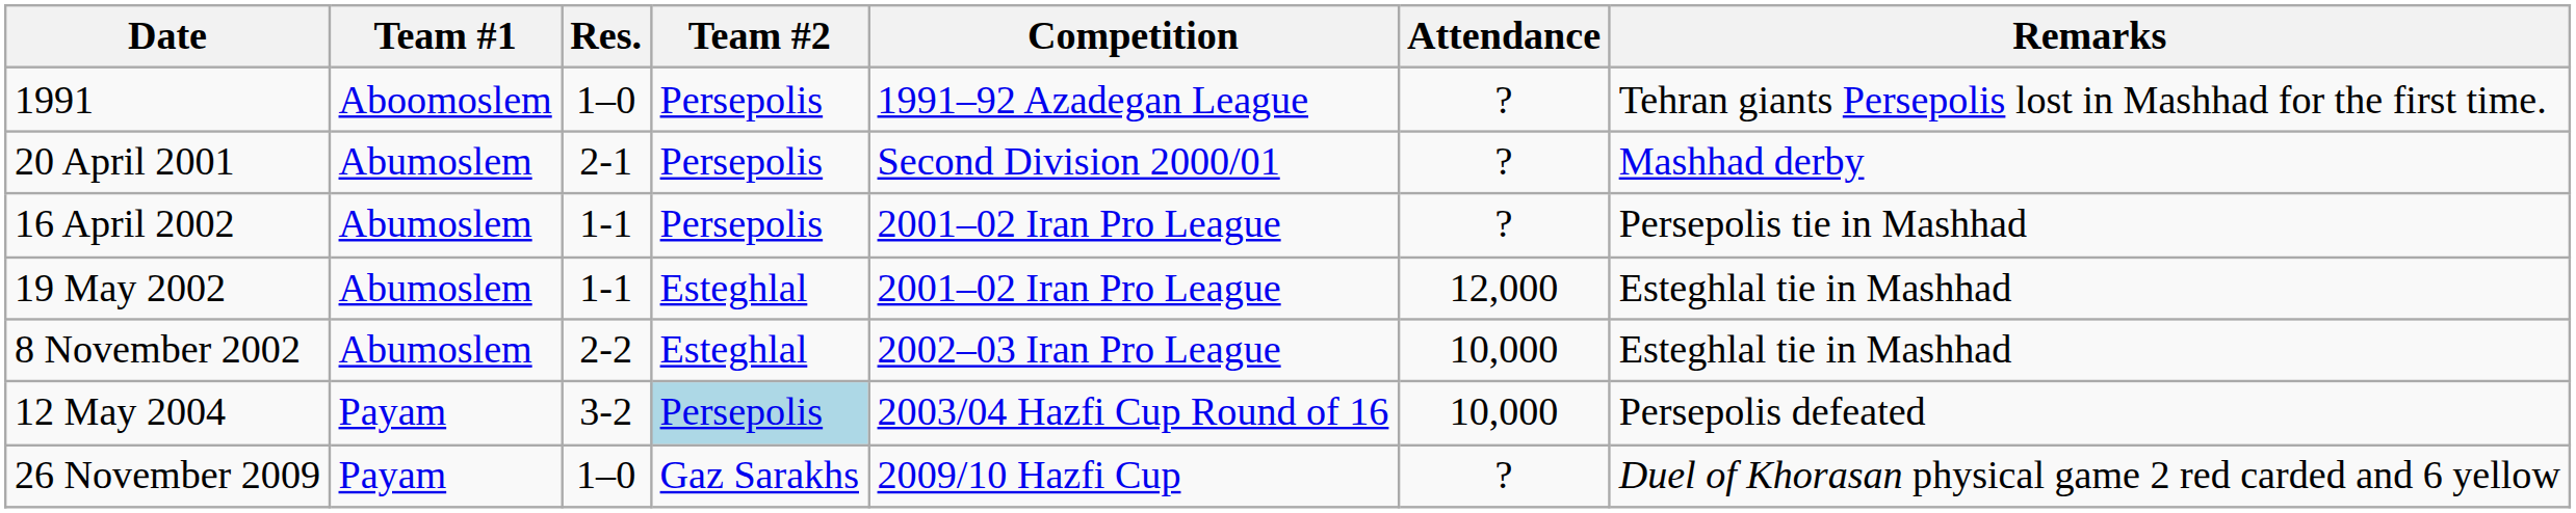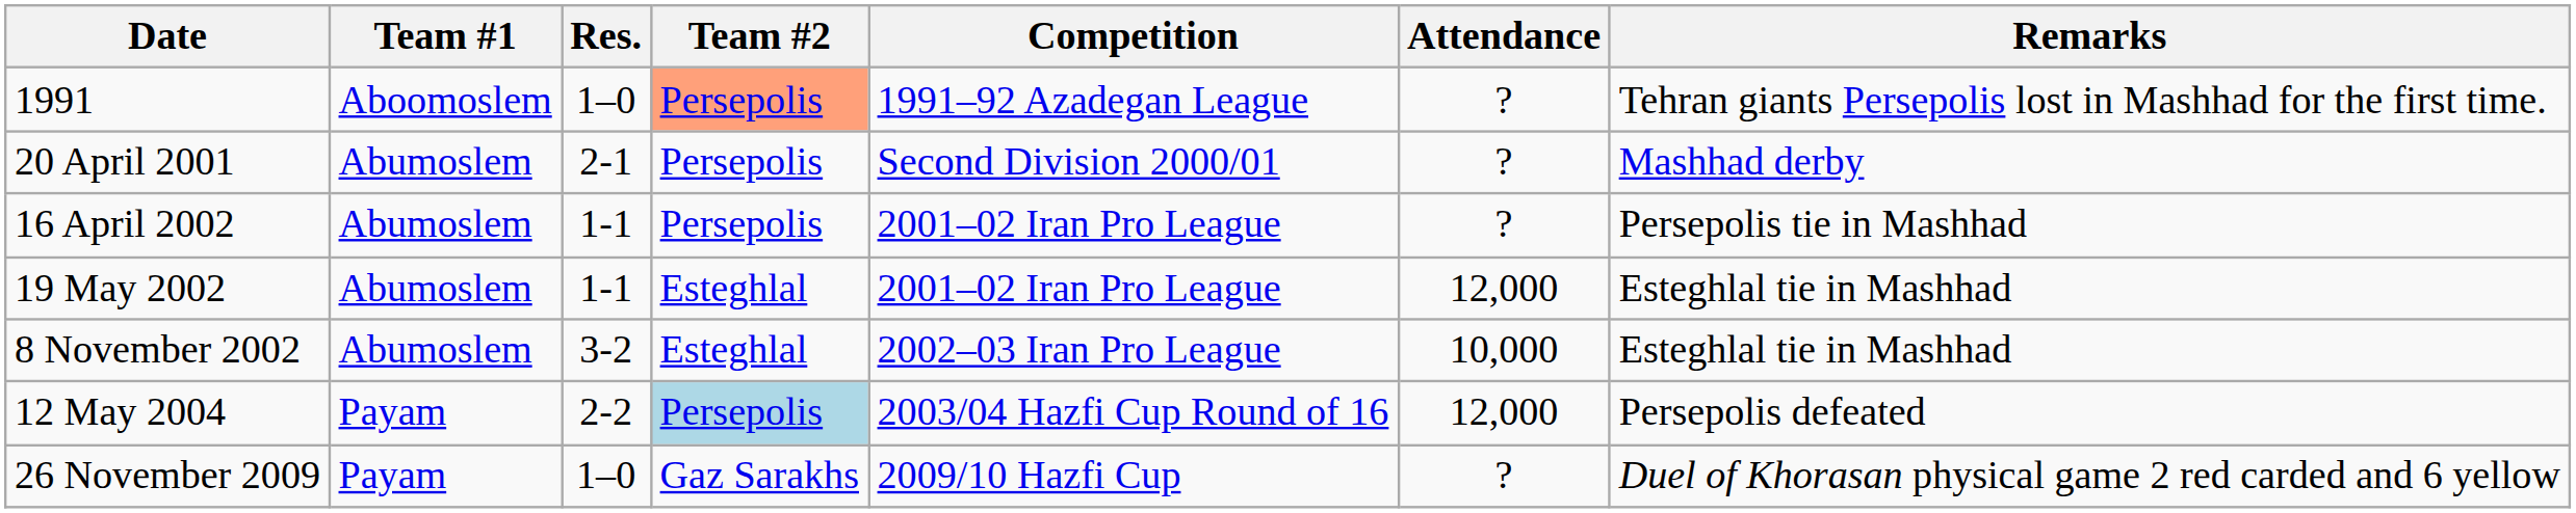 <table class="wikitable" style="text-align: left;">
 <tr>
 <th>Date</th>
 <th>Team #1</th>
 <th>Res.</th>
 <th>Team #2</th>
 <th>Competition</th>
 <th>Attendance</th>
 <th>Remarks</th>
 </tr>
 <tr>
 <td>1991</td>
 <td><a href='#'>Aboomoslem</a></td>
 <td style="text-align:center;">1–0</td>
-<td><a href='#'>Persepolis</a></td>
+<td style="background: lightsalmon;"><a href='#'>Persepolis</a></td>
 <td><a href='#'>1991–92 Azadegan League</a></td>
 <td style="text-align:center;">?</td>
 <td>Tehran giants <a href='#'>Persepolis</a> lost in Mashhad for the first time.</td>
 </tr>
 <tr>
 <td>20 April 2001</td>
 <td><a href='#'>Abumoslem</a></td>
 <td style="text-align:center;">2-1</td>
 <td><a href='#'>Persepolis</a></td>
 <td><a href='#'>Second Division 2000/01</a></td>
 <td style="text-align:center;">?</td>
 <td><a href='#'>Mashhad derby</a></td>
 </tr>
 <tr>
 <td>16 April 2002</td>
 <td><a href='#'>Abumoslem</a></td>
 <td style="text-align:center;">1-1</td>
 <td><a href='#'>Persepolis</a></td>
 <td><a href='#'>2001–02 Iran Pro League</a></td>
 <td style="text-align:center;">?</td>
 <td>Persepolis tie in Mashhad</td>
 </tr>
 <tr>
 <td>19 May 2002</td>
 <td><a href='#'>Abumoslem</a></td>
 <td style="text-align:center;">1-1</td>
 <td><a href='#'>Esteghlal</a></td>
 <td><a href='#'>2001–02 Iran Pro League</a></td>
 <td style="text-align:center;">12,000</td>
 <td>Esteghlal tie in Mashhad</td>
 </tr>
 <tr>
 <td>8 November 2002</td>
 <td><a href='#'>Abumoslem</a></td>
-<td style="text-align:center;">2-2</td>
+<td style="text-align:center;">3-2</td>
 <td><a href='#'>Esteghlal</a></td>
 <td><a href='#'>2002–03 Iran Pro League</a></td>
 <td style="text-align:center;">10,000</td>
 <td>Esteghlal tie in Mashhad</td>
 </tr>
 <tr>
 <td>12 May 2004</td>
 <td><a href='#'>Payam</a></td>
-<td style="text-align:center;">3-2</td>
+<td style="text-align:center;">2-2</td>
 <td style="background: lightblue;"><a href='#'>Persepolis</a></td>
 <td><a href='#'>2003/04 Hazfi Cup Round of 16</a></td>
-<td style="text-align:center;">10,000</td>
+<td style="text-align:center;">12,000</td>
 <td>Persepolis defeated</td>
 </tr>
 <tr>
 <td>26 November 2009</td>
 <td><a href='#'>Payam</a></td>
 <td style="text-align:center;">1–0</td>
 <td><a href='#'>Gaz Sarakhs</a></td>
 <td><a href='#'>2009/10 Hazfi Cup</a></td>
 <td style="text-align:center;">?</td>
 <td><em>Duel of Khorasan</em> physical game 2 red carded and 6 yellow</td>
 </tr>
 </table>
